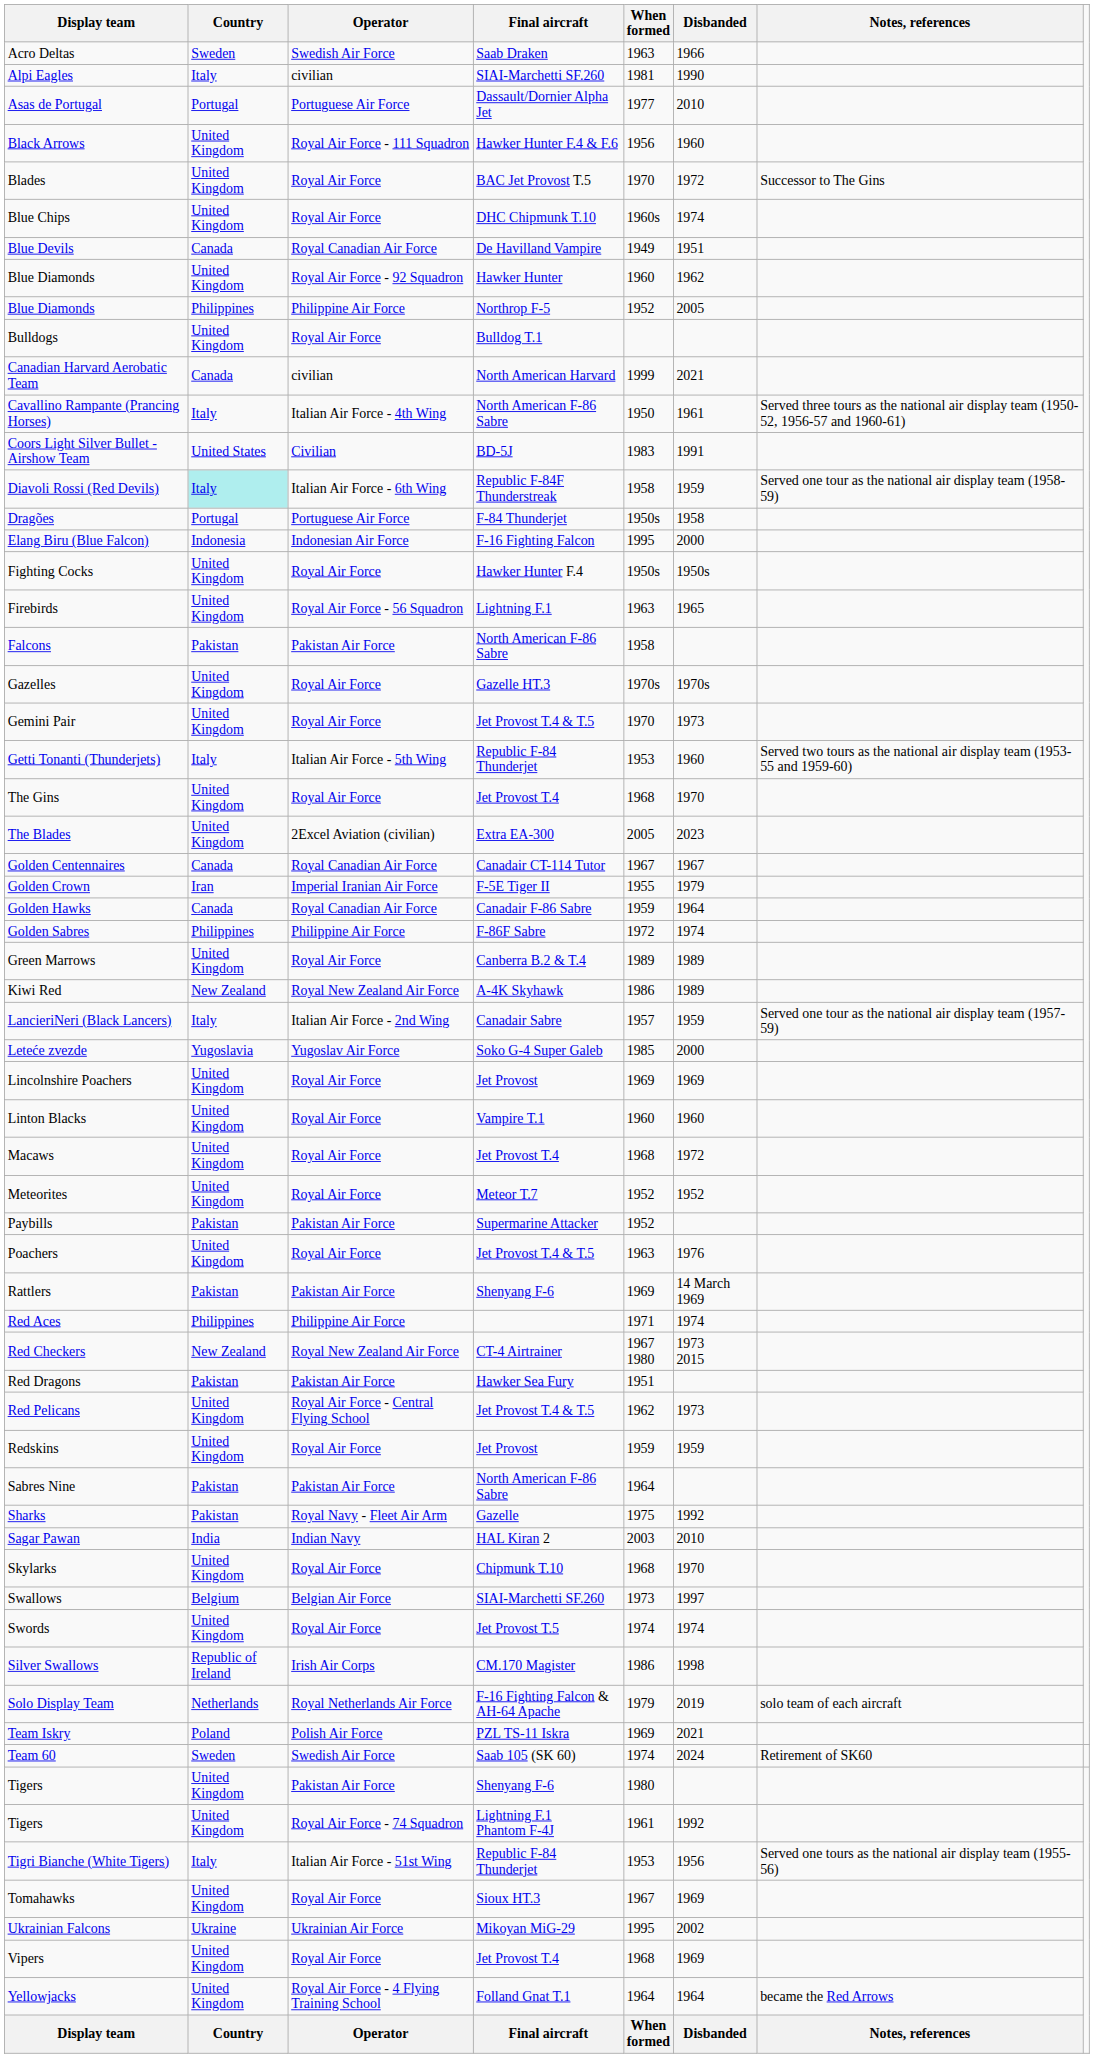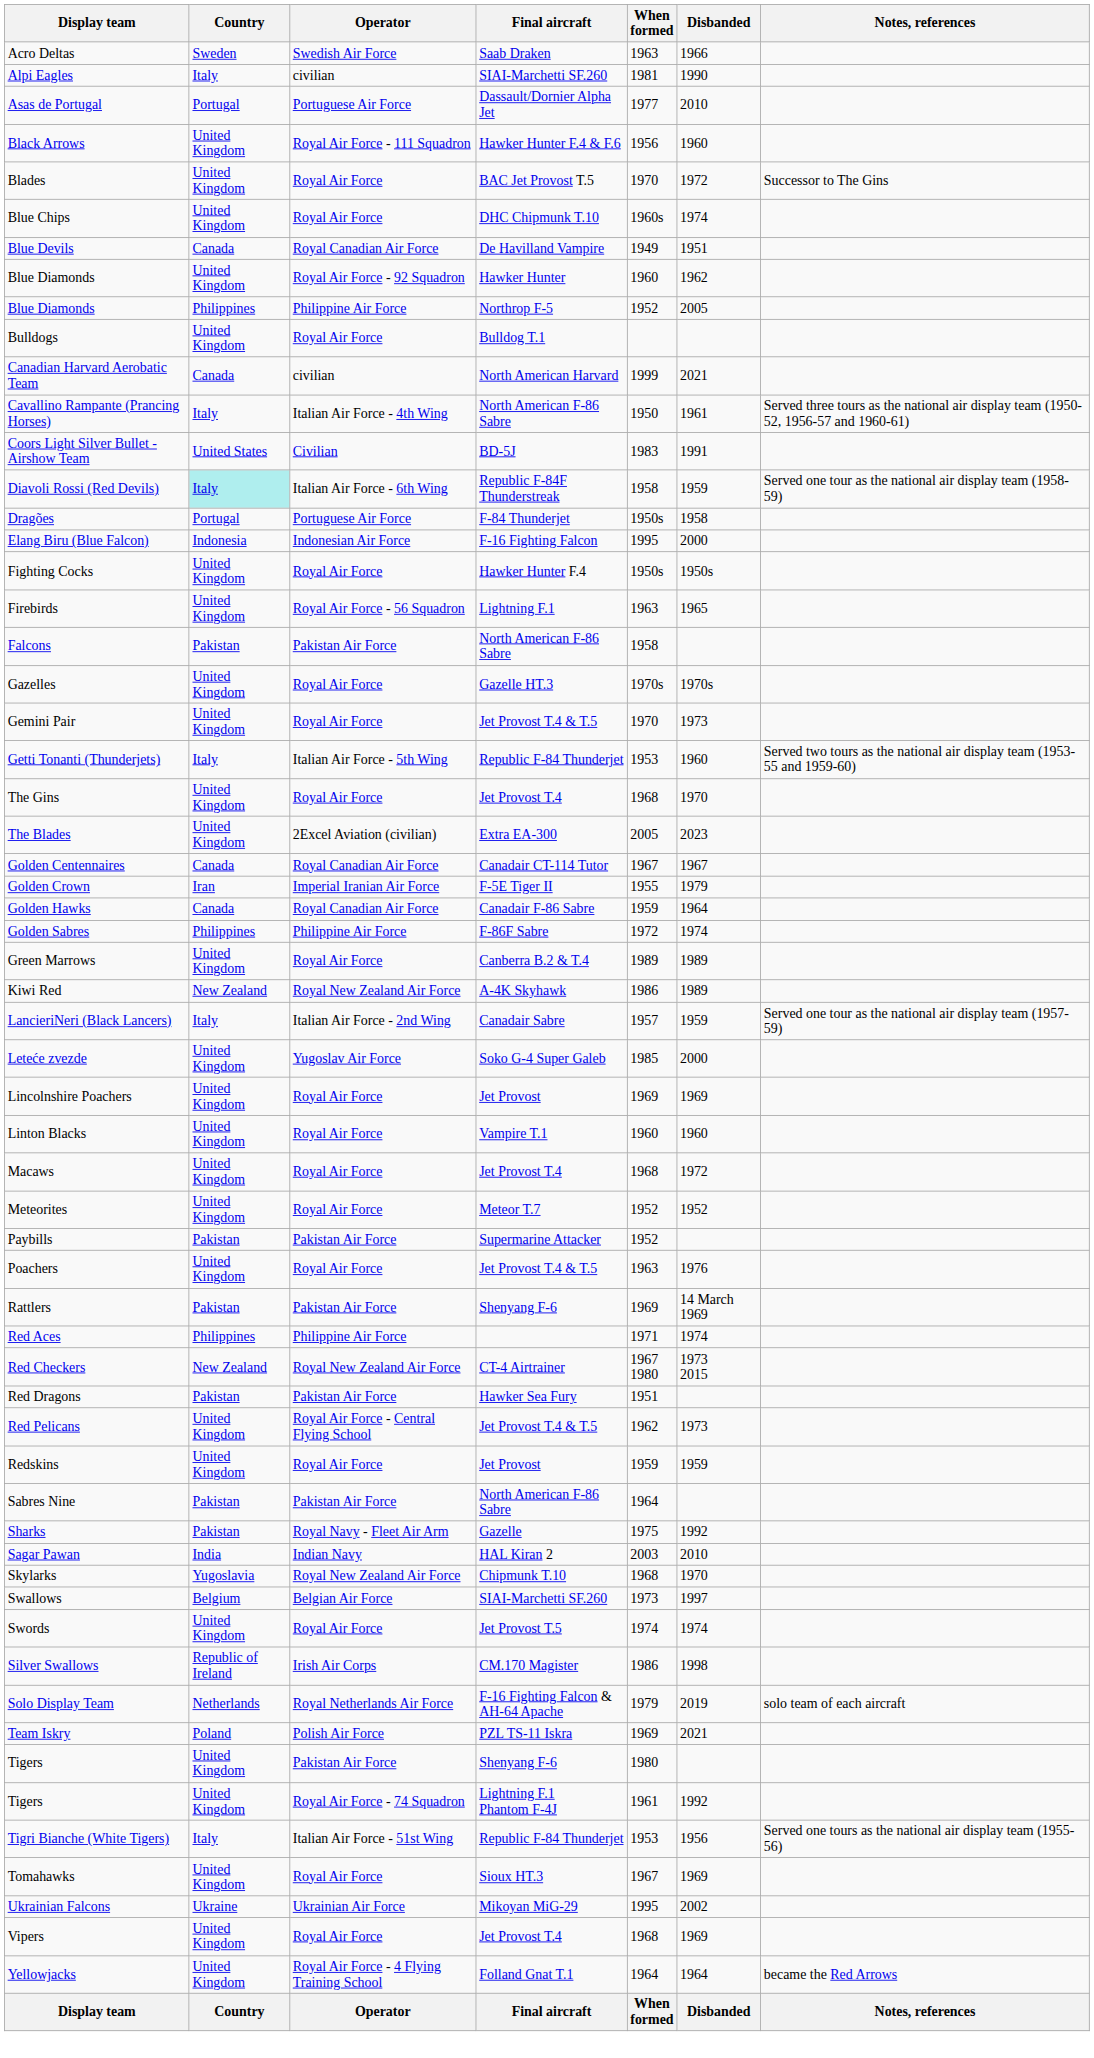 <table class="wikitable sortable">
 <tr>
 <th>Display team</th>
 <th>Country</th>
 <th>Operator</th>
 <th>Final aircraft</th>
 <th>When<br>formed</th>
 <th>Disbanded</th>
 <th class=unsortable>Notes, references</th>
 </tr>
 <tr>
 <td>Acro Deltas</td>
 <td><a href='#'>Sweden</a></td>
 <td><a href='#'>Swedish Air Force</a></td>
 <td><a href='#'>Saab Draken</a></td>
 <td>1963</td>
 <td>1966</td>
 <td></td>
 </tr>
 <tr>
 <td><a href='#'>Alpi Eagles</a></td>
 <td><a href='#'>Italy</a></td>
 <td>civilian</td>
 <td><a href='#'>SIAI-Marchetti SF.260</a></td>
 <td>1981</td>
 <td>1990</td>
 <td></td>
 </tr>
 <tr>
 <td><a href='#'>Asas de Portugal</a></td>
 <td><a href='#'>Portugal</a></td>
 <td><a href='#'>Portuguese Air Force</a></td>
 <td><a href='#'>Dassault/Dornier Alpha Jet</a></td>
 <td>1977</td>
 <td>2010</td>
 <td></td>
 </tr>
 <tr>
 <td><a href='#'>Black Arrows</a></td>
 <td><a href='#'>United Kingdom</a></td>
 <td><a href='#'>Royal Air Force</a> - <a href='#'>111 Squadron</a></td>
 <td><a href='#'>Hawker Hunter F.4 & F.6</a></td>
 <td>1956</td>
 <td>1960</td>
 <td></td>
 </tr>
 <tr>
 <td>Blades</td>
 <td><a href='#'>United Kingdom</a></td>
 <td><a href='#'>Royal Air Force</a></td>
 <td><a href='#'>BAC Jet Provost</a> T.5</td>
 <td>1970</td>
 <td>1972</td>
 <td>Successor to The Gins</td>
 </tr>
 <tr>
 <td>Blue Chips</td>
 <td><a href='#'>United Kingdom</a></td>
 <td><a href='#'>Royal Air Force</a></td>
 <td><a href='#'>DHC Chipmunk T.10</a></td>
 <td>1960s</td>
 <td>1974</td>
 <td></td>
 </tr>
 <tr>
 <td><a href='#'>Blue Devils</a></td>
 <td><a href='#'>Canada</a></td>
 <td><a href='#'>Royal Canadian Air Force</a></td>
 <td><a href='#'>De Havilland Vampire</a></td>
 <td>1949</td>
 <td>1951</td>
 <td></td>
 </tr>
 <tr>
 <td>Blue Diamonds</td>
 <td><a href='#'>United Kingdom</a></td>
 <td><a href='#'>Royal Air Force</a> - <a href='#'>92 Squadron</a></td>
 <td><a href='#'>Hawker Hunter</a></td>
 <td>1960</td>
 <td>1962</td>
 <td></td>
 </tr>
 <tr>
 <td><a href='#'>Blue Diamonds</a></td>
 <td><a href='#'>Philippines</a></td>
 <td><a href='#'>Philippine Air Force</a></td>
 <td><a href='#'>Northrop F-5</a></td>
 <td>1952</td>
 <td>2005</td>
 <td></td>
 </tr>
 <tr>
 <td>Bulldogs</td>
 <td><a href='#'>United Kingdom</a></td>
 <td><a href='#'>Royal Air Force</a></td>
 <td><a href='#'>Bulldog T.1</a></td>
 <td></td>
 <td></td>
 <td></td>
 </tr>
 <tr>
 <td><a href='#'>Canadian Harvard Aerobatic Team</a></td>
 <td><a href='#'>Canada</a></td>
 <td>civilian</td>
 <td><a href='#'>North American Harvard</a></td>
 <td>1999</td>
 <td>2021</td>
 <td></td>
 </tr>
 <tr>
 <td><a href='#'>Cavallino Rampante (Prancing Horses)</a></td>
 <td><a href='#'>Italy</a></td>
 <td>Italian Air Force - <a href='#'>4th Wing</a></td>
 <td><a href='#'>North American F-86 Sabre</a></td>
 <td>1950</td>
 <td>1961</td>
 <td>Served three tours as the national air display team (1950-52, 1956-57 and 1960-61)</td>
 </tr>
 <tr>
 <td><a href='#'>Coors Light Silver Bullet - Airshow Team</a></td>
 <td><a href='#'>United States</a></td>
 <td><a href='#'>Civilian</a></td>
 <td><a href='#'>BD-5J</a></td>
 <td>1983</td>
 <td>1991</td>
 <td></td>
 </tr>
 <tr>
 <td><a href='#'>Diavoli Rossi (Red Devils)</a></td>
 <td style="background: paleturquoise;"><a href='#'>Italy</a></td>
 <td>Italian Air Force - <a href='#'>6th Wing</a></td>
 <td><a href='#'>Republic F-84F Thunderstreak</a></td>
 <td>1958</td>
 <td>1959</td>
 <td>Served one tour as the national air display team (1958-59)</td>
 </tr>
 <tr>
 <td><a href='#'>Dragões</a></td>
 <td><a href='#'>Portugal</a></td>
 <td><a href='#'>Portuguese Air Force</a></td>
 <td><a href='#'>F-84 Thunderjet</a></td>
 <td>1950s</td>
 <td>1958</td>
 <td></td>
 </tr>
 <tr>
 <td><a href='#'>Elang Biru (Blue Falcon)</a></td>
 <td><a href='#'>Indonesia</a></td>
 <td><a href='#'>Indonesian Air Force</a></td>
 <td><a href='#'>F-16 Fighting Falcon</a></td>
 <td>1995</td>
 <td>2000</td>
 <td></td>
 </tr>
 <tr>
 <td>Fighting Cocks</td>
 <td><a href='#'>United Kingdom</a></td>
 <td><a href='#'>Royal Air Force</a></td>
 <td><a href='#'>Hawker Hunter</a> F.4</td>
 <td>1950s</td>
 <td>1950s</td>
 <td></td>
 </tr>
 <tr>
 <td>Firebirds</td>
 <td><a href='#'>United Kingdom</a></td>
 <td><a href='#'>Royal Air Force</a> - <a href='#'>56 Squadron</a></td>
 <td><a href='#'>Lightning F.1</a></td>
 <td>1963</td>
 <td>1965</td>
 <td></td>
 </tr>
 <tr>
 <td><a href='#'>Falcons</a></td>
 <td><a href='#'>Pakistan</a></td>
 <td><a href='#'>Pakistan Air Force</a></td>
 <td><a href='#'>North American F-86 Sabre</a></td>
 <td>1958</td>
 <td></td>
 <td></td>
 </tr>
 <tr>
 <td>Gazelles</td>
 <td><a href='#'>United Kingdom</a></td>
 <td><a href='#'>Royal Air Force</a></td>
 <td><a href='#'>Gazelle HT.3</a></td>
 <td>1970s</td>
 <td>1970s</td>
 <td></td>
 </tr>
 <tr>
 <td>Gemini Pair</td>
 <td><a href='#'>United Kingdom</a></td>
 <td><a href='#'>Royal Air Force</a></td>
 <td><a href='#'>Jet Provost T.4 & T.5</a></td>
 <td>1970</td>
 <td>1973</td>
 <td></td>
 </tr>
 <tr>
 <td><a href='#'>Getti Tonanti (Thunderjets)</a></td>
 <td><a href='#'>Italy</a></td>
 <td>Italian Air Force - <a href='#'>5th Wing</a></td>
 <td><a href='#'>Republic F-84 Thunderjet</a></td>
 <td>1953</td>
 <td>1960</td>
 <td>Served two tours as the national air display team (1953-55 and 1959-60)</td>
 </tr>
 <tr>
 <td>The Gins</td>
 <td><a href='#'>United Kingdom</a></td>
 <td><a href='#'>Royal Air Force</a></td>
 <td><a href='#'>Jet Provost T.4</a></td>
 <td>1968</td>
 <td>1970</td>
 <td></td>
 </tr>
 <tr>
 <td><a href='#'>The Blades</a></td>
 <td><a href='#'>United Kingdom</a></td>
 <td>2Excel Aviation (civilian)</td>
 <td><a href='#'>Extra EA-300</a></td>
 <td>2005</td>
 <td>2023</td>
 <td></td>
 </tr>
 <tr>
 <td><a href='#'>Golden Centennaires</a></td>
 <td><a href='#'>Canada</a></td>
 <td><a href='#'>Royal Canadian Air Force</a></td>
 <td><a href='#'>Canadair CT-114 Tutor</a></td>
 <td>1967</td>
 <td>1967</td>
 <td></td>
 </tr>
 <tr>
 <td><a href='#'>Golden Crown</a></td>
 <td><a href='#'>Iran</a></td>
 <td><a href='#'>Imperial Iranian Air Force</a></td>
 <td><a href='#'>F-5E Tiger II</a></td>
 <td>1955</td>
 <td>1979</td>
 <td></td>
 </tr>
 <tr>
 <td><a href='#'>Golden Hawks</a></td>
 <td><a href='#'>Canada</a></td>
 <td><a href='#'>Royal Canadian Air Force</a></td>
 <td><a href='#'>Canadair F-86 Sabre</a></td>
 <td>1959</td>
 <td>1964</td>
 <td></td>
 </tr>
 <tr>
 <td><a href='#'>Golden Sabres</a></td>
 <td><a href='#'>Philippines</a></td>
 <td><a href='#'>Philippine Air Force</a></td>
 <td><a href='#'>F-86F Sabre</a></td>
 <td>1972</td>
 <td>1974</td>
 <td></td>
 </tr>
 <tr>
 <td>Green Marrows</td>
 <td><a href='#'>United Kingdom</a></td>
 <td><a href='#'>Royal Air Force</a></td>
 <td><a href='#'>Canberra B.2 & T.4</a></td>
 <td>1989</td>
 <td>1989</td>
 <td></td>
 </tr>
 <tr>
 <td>Kiwi Red</td>
 <td><a href='#'>New Zealand</a></td>
 <td><a href='#'>Royal New Zealand Air Force</a></td>
 <td><a href='#'>A-4K Skyhawk</a></td>
 <td>1986</td>
 <td>1989</td>
 <td></td>
 </tr>
 <tr>
 <td><a href='#'>LancieriNeri (Black Lancers)</a></td>
 <td><a href='#'>Italy</a></td>
 <td>Italian Air Force - <a href='#'>2nd Wing</a></td>
 <td><a href='#'>Canadair Sabre</a></td>
 <td>1957</td>
 <td>1959</td>
 <td>Served one tour as the national air display team (1957-59)</td>
 </tr>
 <tr>
 <td><a href='#'>Leteće zvezde</a></td>
-<td><a href='#'>Yugoslavia</a></td>
+<td><a href='#'>United Kingdom</a></td>
 <td><a href='#'>Yugoslav Air Force</a></td>
 <td><a href='#'>Soko G-4 Super Galeb</a></td>
 <td>1985</td>
 <td>2000</td>
 <td></td>
 </tr>
 <tr>
 <td>Lincolnshire Poachers</td>
 <td><a href='#'>United Kingdom</a></td>
 <td><a href='#'>Royal Air Force</a></td>
 <td><a href='#'>Jet Provost</a></td>
 <td>1969</td>
 <td>1969</td>
 <td></td>
 </tr>
 <tr>
 <td>Linton Blacks</td>
 <td><a href='#'>United Kingdom</a></td>
 <td><a href='#'>Royal Air Force</a></td>
 <td><a href='#'>Vampire T.1</a></td>
 <td>1960</td>
 <td>1960</td>
 <td></td>
 </tr>
 <tr>
 <td>Macaws</td>
 <td><a href='#'>United Kingdom</a></td>
 <td><a href='#'>Royal Air Force</a></td>
 <td><a href='#'>Jet Provost T.4</a></td>
 <td>1968</td>
 <td>1972</td>
 <td></td>
 </tr>
 <tr>
 <td>Meteorites</td>
 <td><a href='#'>United Kingdom</a></td>
 <td><a href='#'>Royal Air Force</a></td>
 <td><a href='#'>Meteor T.7</a></td>
 <td>1952</td>
 <td>1952</td>
 <td></td>
 </tr>
 <tr>
 <td>Paybills</td>
 <td><a href='#'>Pakistan</a></td>
 <td><a href='#'>Pakistan Air Force</a></td>
 <td><a href='#'>Supermarine Attacker</a></td>
 <td>1952</td>
 <td></td>
 <td></td>
 </tr>
 <tr>
 <td>Poachers</td>
 <td><a href='#'>United Kingdom</a></td>
 <td><a href='#'>Royal Air Force</a></td>
 <td><a href='#'>Jet Provost T.4 & T.5</a></td>
 <td>1963</td>
 <td>1976</td>
 <td></td>
 </tr>
 <tr>
 <td>Rattlers</td>
 <td><a href='#'>Pakistan</a></td>
 <td><a href='#'>Pakistan Air Force</a></td>
 <td><a href='#'>Shenyang F-6</a></td>
 <td>1969</td>
 <td>14 March 1969</td>
 <td></td>
 </tr>
 <tr>
 <td><a href='#'>Red Aces</a></td>
 <td><a href='#'>Philippines</a></td>
 <td><a href='#'>Philippine Air Force</a></td>
 <td></td>
 <td>1971</td>
 <td>1974</td>
 <td></td>
 </tr>
 <tr>
 <td><a href='#'>Red Checkers</a></td>
 <td><a href='#'>New Zealand</a></td>
 <td><a href='#'>Royal New Zealand Air Force</a></td>
 <td><a href='#'>CT-4 Airtrainer</a></td>
 <td>1967<br>1980</td>
 <td>1973<br>2015</td>
 <td></td>
 </tr>
 <tr>
 <td>Red Dragons</td>
 <td><a href='#'>Pakistan</a></td>
 <td><a href='#'>Pakistan Air Force</a></td>
 <td><a href='#'>Hawker Sea Fury</a></td>
 <td>1951</td>
 <td></td>
 <td></td>
 </tr>
 <tr>
 <td><a href='#'>Red Pelicans</a></td>
 <td><a href='#'>United Kingdom</a></td>
 <td><a href='#'>Royal Air Force</a> - <a href='#'>Central Flying School</a></td>
 <td><a href='#'>Jet Provost T.4 & T.5</a></td>
 <td>1962</td>
 <td>1973</td>
 <td></td>
 </tr>
 <tr>
 <td>Redskins</td>
 <td><a href='#'>United Kingdom</a></td>
 <td><a href='#'>Royal Air Force</a></td>
 <td><a href='#'>Jet Provost</a></td>
 <td>1959</td>
 <td>1959</td>
 <td></td>
 </tr>
 <tr>
 <td>Sabres Nine</td>
 <td><a href='#'>Pakistan</a></td>
 <td><a href='#'>Pakistan Air Force</a></td>
 <td><a href='#'>North American F-86 Sabre</a></td>
 <td>1964</td>
 <td></td>
 <td></td>
 </tr>
 <tr>
 <td><a href='#'>Sharks</a></td>
 <td><a href='#'>Pakistan</a></td>
 <td><a href='#'>Royal Navy</a> - <a href='#'>Fleet Air Arm</a></td>
 <td><a href='#'>Gazelle</a></td>
 <td>1975</td>
 <td>1992</td>
 <td></td>
 </tr>
 <tr>
 <td><a href='#'>Sagar Pawan</a></td>
 <td><a href='#'>India</a></td>
 <td><a href='#'>Indian Navy</a></td>
 <td><a href='#'>HAL Kiran</a> 2</td>
 <td>2003</td>
 <td>2010</td>
 <td></td>
 </tr>
 <tr>
 <td>Skylarks</td>
-<td><a href='#'>United Kingdom</a></td>
-<td><a href='#'>Royal Air Force</a></td>
+<td><a href='#'>Yugoslavia</a></td>
+<td><a href='#'>Royal New Zealand Air Force</a></td>
 <td><a href='#'>Chipmunk T.10</a></td>
 <td>1968</td>
 <td>1970</td>
 <td></td>
 </tr>
 <tr>
 <td>Swallows</td>
 <td><a href='#'>Belgium</a></td>
 <td><a href='#'>Belgian Air Force</a></td>
 <td><a href='#'>SIAI-Marchetti SF.260</a></td>
 <td>1973</td>
 <td>1997</td>
 <td></td>
 </tr>
 <tr>
 <td>Swords</td>
 <td><a href='#'>United Kingdom</a></td>
 <td><a href='#'>Royal Air Force</a></td>
 <td><a href='#'>Jet Provost T.5</a></td>
 <td>1974</td>
 <td>1974</td>
 <td></td>
 </tr>
 <tr>
 <td><a href='#'>Silver Swallows</a></td>
 <td><a href='#'>Republic of Ireland</a></td>
 <td><a href='#'>Irish Air Corps</a></td>
 <td><a href='#'>CM.170 Magister</a></td>
 <td>1986</td>
 <td>1998</td>
 <td></td>
 </tr>
 <tr>
 <td><a href='#'>Solo Display Team</a></td>
 <td><a href='#'>Netherlands</a></td>
 <td><a href='#'>Royal Netherlands Air Force</a></td>
 <td><a href='#'>F-16 Fighting Falcon</a> &<br><a href='#'>AH-64 Apache</a></td>
 <td>1979</td>
 <td>2019</td>
 <td>solo team of each aircraft</td>
 </tr>
 <tr>
 <td><a href='#'>Team Iskry</a></td>
 <td><a href='#'>Poland</a></td>
 <td><a href='#'>Polish Air Force</a></td>
 <td><a href='#'>PZL TS-11 Iskra</a></td>
 <td>1969</td>
 <td>2021</td>
-<td></td>
-</tr>
-<tr>
-<td><a href='#'>Team 60</a></td>
-<td><a href='#'>Sweden</a></td>
-<td><a href='#'>Swedish Air Force</a></td>
-<td><a href='#'>Saab 105</a> (SK 60)</td>
-<td>1974</td>
-<td>2024</td>
-<td>Retirement of SK60</td>
 <td></td>
 </tr>
 <tr>
 <td>Tigers</td>
 <td><a href='#'>United Kingdom</a></td>
 <td><a href='#'>Pakistan Air Force</a></td>
 <td><a href='#'>Shenyang F-6</a></td>
 <td>1980</td>
 <td></td>
 <td></td>
 </tr>
 <tr>
 <td>Tigers</td>
 <td><a href='#'>United Kingdom</a></td>
 <td><a href='#'>Royal Air Force</a> - <a href='#'>74 Squadron</a></td>
 <td><a href='#'>Lightning F.1</a><br><a href='#'>Phantom F-4J</a></td>
 <td>1961</td>
 <td>1992</td>
 <td></td>
 </tr>
 <tr>
 <td><a href='#'>Tigri Bianche (White Tigers)</a></td>
 <td><a href='#'>Italy</a></td>
 <td>Italian Air Force - <a href='#'>51st Wing</a></td>
 <td><a href='#'>Republic F-84 Thunderjet</a></td>
 <td>1953</td>
 <td>1956</td>
 <td>Served one tours as the national air display team (1955-56)</td>
 </tr>
 <tr>
 <td>Tomahawks</td>
 <td><a href='#'>United Kingdom</a></td>
 <td><a href='#'>Royal Air Force</a></td>
 <td><a href='#'>Sioux HT.3</a></td>
 <td>1967</td>
 <td>1969</td>
 <td></td>
 </tr>
 <tr>
 <td><a href='#'>Ukrainian Falcons</a></td>
 <td><a href='#'>Ukraine</a></td>
 <td><a href='#'>Ukrainian Air Force</a></td>
 <td><a href='#'>Mikoyan MiG-29</a></td>
 <td>1995</td>
 <td>2002</td>
 <td></td>
 </tr>
 <tr>
 <td>Vipers</td>
 <td><a href='#'>United Kingdom</a></td>
 <td><a href='#'>Royal Air Force</a></td>
 <td><a href='#'>Jet Provost T.4</a></td>
 <td>1968</td>
 <td>1969</td>
 <td></td>
 </tr>
 <tr>
 <td><a href='#'>Yellowjacks</a></td>
 <td><a href='#'>United Kingdom</a></td>
 <td><a href='#'>Royal Air Force</a> - <a href='#'>4 Flying Training School</a></td>
 <td><a href='#'>Folland Gnat T.1</a></td>
 <td>1964</td>
 <td>1964</td>
 <td>became the <a href='#'>Red Arrows</a></td>
 </tr>
 <tr>
 <th>Display team</th>
 <th>Country</th>
 <th>Operator</th>
 <th>Final aircraft</th>
 <th>When<br>formed</th>
 <th>Disbanded</th>
 <th>Notes, references</th>
 </tr>
 </table>
